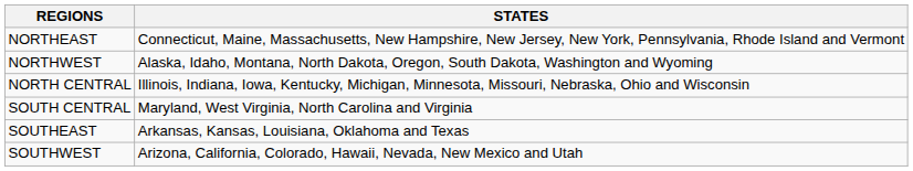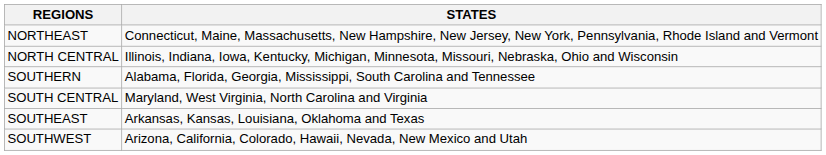 <table class="wikitable">
 <tr>
 <th>REGIONS</th>
 <th>STATES</th>
 </tr>
 <tr>
 <td>NORTHEAST</td>
 <td>Connecticut, Maine, Massachusetts, New Hampshire, New Jersey, New York, Pennsylvania, Rhode Island and Vermont</td>
 </tr>
 <tr>
-<td>NORTHWEST</td>
-<td>Alaska, Idaho, Montana, North Dakota, Oregon, South Dakota, Washington and Wyoming</td>
+<td>NORTH CENTRAL</td>
+<td>Illinois, Indiana, Iowa, Kentucky, Michigan, Minnesota, Missouri, Nebraska, Ohio and Wisconsin</td>
 </tr>
 <tr>
-<td>NORTH CENTRAL</td>
-<td>Illinois, Indiana, Iowa, Kentucky, Michigan, Minnesota, Missouri, Nebraska, Ohio and Wisconsin</td>
+<td>SOUTHERN</td>
+<td>Alabama, Florida, Georgia, Mississippi, South Carolina and Tennessee</td>
 </tr>
 <tr>
 <td>SOUTH CENTRAL</td>
 <td>Maryland, West Virginia, North Carolina and Virginia</td>
 </tr>
 <tr>
 <td>SOUTHEAST</td>
 <td>Arkansas, Kansas, Louisiana, Oklahoma and Texas</td>
 </tr>
 <tr>
 <td>SOUTHWEST</td>
 <td>Arizona, California, Colorado, Hawaii, Nevada, New Mexico and Utah</td>
 </tr>
 </table>
